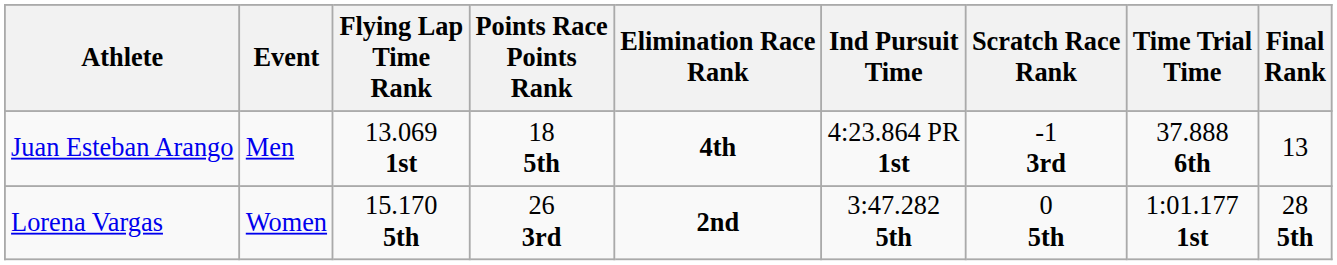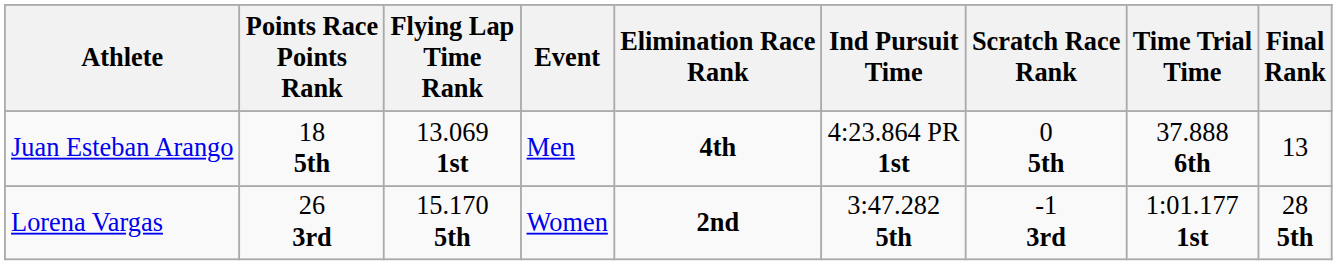 <table class="wikitable" border="1" style="font-size:90%">
 <tr>
 <th>Athlete</th>
+<th>Points Race<br>Points<br>Rank</th>
+<th>Flying Lap<br>Time<br>Rank</th>
 <th>Event</th>
-<th>Flying Lap<br>Time<br>Rank</th>
-<th>Points Race<br>Points<br>Rank</th>
 <th>Elimination Race<br>Rank</th>
 <th>Ind Pursuit<br>Time</th>
 <th>Scratch Race<br>Rank</th>
 <th>Time Trial<br>Time</th>
 <th>Final<br>Rank</th>
 </tr>
 <tr>
 <td><a href='#'>Juan Esteban Arango</a></td>
+<td align=center>18<br><strong>5th</strong></td>
+<td align=center>13.069<br><strong>1st</strong></td>
 <td><a href='#'>Men</a></td>
-<td align=center>13.069<br><strong>1st</strong></td>
-<td align=center>18<br><strong>5th</strong></td>
 <td align=center><strong>4th</strong></td>
 <td align=center>4:23.864 PR<br><strong>1st</strong></td>
-<td align=center>-1<br><strong>3rd</strong></td>
+<td align=center>0<br><strong>5th</strong></td>
 <td align=center>37.888<br><strong>6th</strong></td>
 <td align=center>13<br></td>
 </tr>
 <tr>
 <td><a href='#'>Lorena Vargas</a></td>
+<td align=center>26<br><strong>3rd</strong></td>
+<td align=center>15.170<br><strong>5th</strong></td>
 <td><a href='#'>Women</a></td>
-<td align=center>15.170<br><strong>5th</strong></td>
-<td align=center>26<br><strong>3rd</strong></td>
 <td align=center><strong>2nd</strong></td>
 <td align=center>3:47.282<br><strong>5th</strong></td>
-<td align=center>0<br><strong>5th</strong></td>
+<td align=center>-1<br><strong>3rd</strong></td>
 <td align=center>1:01.177<br><strong>1st</strong></td>
 <td align=center>28<br><strong>5th</strong></td>
 </tr>
 </table>
